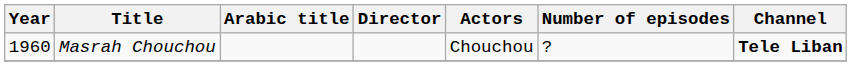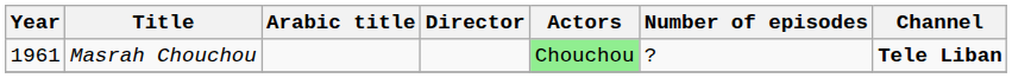 <table class="wikitable">
 <tr>
 <th>Year</th>
 <th>Title</th>
 <th>Arabic title</th>
 <th>Director</th>
 <th>Actors</th>
 <th>Number of episodes</th>
 <th>Channel</th>
 </tr>
 <tr>
-<td>1960</td>
+<td>1961</td>
 <td><em>Masrah Chouchou</em></td>
 <td></td>
 <td></td>
-<td>Chouchou</td>
+<td style="background: lightgreen;">Chouchou</td>
 <td>?</td>
 <td><strong>Tele Liban</strong></td>
 </tr>
 <tr>
 </tr>
 </table>
